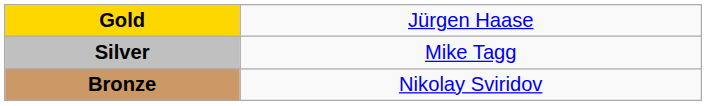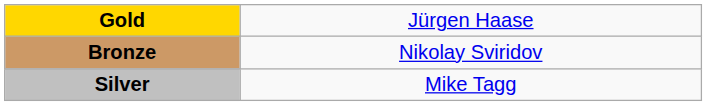 <table class="wikitable" style="text-align:center; " width="35%">
 <tr>
 <td bgcolor="gold"><strong>Gold</strong></td>
 <td><a href='#'>Jürgen Haase</a><br>  <small><em></em></small></td>
 </tr>
 <tr>
+<td bgcolor="CC9966"><strong>Bronze</strong></td>
+<td><a href='#'>Nikolay Sviridov</a><br>  <small><em></em></small></td>
+</tr>
+<tr>
 <td bgcolor="silver"><strong>Silver</strong></td>
 <td><a href='#'>Mike Tagg</a><br>  <small><em></em></small></td>
 </tr>
-<tr>
-<td bgcolor="CC9966"><strong>Bronze</strong></td>
-<td><a href='#'>Nikolay Sviridov</a><br>  <small><em></em></small></td>
-</tr>
 </table>
